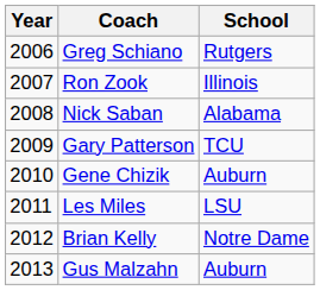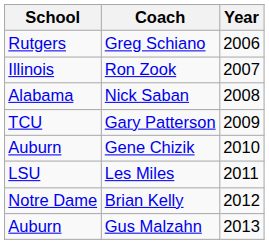 <table class="wikitable sortable">
 <tr>
+<th>School</th>
+<th>Coach</th>
 <th>Year</th>
-<th>Coach</th>
-<th>School</th>
 </tr>
 <tr>
+<td><a href='#'>Rutgers</a></td>
+<td><a href='#'>Greg Schiano</a></td>
 <td>2006</td>
-<td><a href='#'>Greg Schiano</a></td>
-<td><a href='#'>Rutgers</a></td>
 </tr>
 <tr>
+<td><a href='#'>Illinois</a></td>
+<td><a href='#'>Ron Zook</a></td>
 <td>2007</td>
-<td><a href='#'>Ron Zook</a></td>
-<td><a href='#'>Illinois</a></td>
 </tr>
 <tr>
+<td><a href='#'>Alabama</a></td>
+<td><a href='#'>Nick Saban</a></td>
 <td>2008</td>
-<td><a href='#'>Nick Saban</a></td>
-<td><a href='#'>Alabama</a></td>
 </tr>
 <tr>
+<td><a href='#'>TCU</a></td>
+<td><a href='#'>Gary Patterson</a></td>
 <td>2009</td>
-<td><a href='#'>Gary Patterson</a></td>
-<td><a href='#'>TCU</a></td>
 </tr>
 <tr>
+<td><a href='#'>Auburn</a></td>
+<td><a href='#'>Gene Chizik</a></td>
 <td>2010</td>
-<td><a href='#'>Gene Chizik</a></td>
-<td><a href='#'>Auburn</a></td>
 </tr>
 <tr>
+<td><a href='#'>LSU</a></td>
+<td><a href='#'>Les Miles</a></td>
 <td>2011</td>
-<td><a href='#'>Les Miles</a></td>
-<td><a href='#'>LSU</a></td>
 </tr>
 <tr>
+<td><a href='#'>Notre Dame</a></td>
+<td><a href='#'>Brian Kelly</a></td>
 <td>2012</td>
-<td><a href='#'>Brian Kelly</a></td>
-<td><a href='#'>Notre Dame</a></td>
 </tr>
 <tr>
+<td><a href='#'>Auburn</a></td>
+<td><a href='#'>Gus Malzahn</a></td>
 <td>2013</td>
-<td><a href='#'>Gus Malzahn</a></td>
-<td><a href='#'>Auburn</a></td>
 </tr>
 </table>
